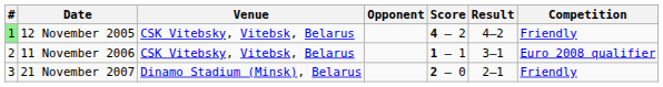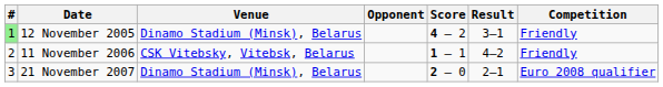 <table class="wikitable" border="1">
 <tr>
 <th>#</th>
 <th>Date</th>
 <th>Venue</th>
 <th>Opponent</th>
 <th>Score</th>
 <th>Result</th>
 <th>Competition</th>
 </tr>
 <tr>
 <td style="background: lightgreen;">1</td>
 <td>12 November 2005</td>
-<td><a href='#'>CSK Vitebsky</a>, <a href='#'>Vitebsk</a>, <a href='#'>Belarus</a></td>
+<td><a href='#'>Dinamo Stadium (Minsk)</a>, <a href='#'>Belarus</a></td>
 <td></td>
 <td align=center><strong>4</strong> – 2</td>
-<td align=center>4–2</td>
+<td align=center>3–1</td>
 <td><a href='#'>Friendly</a></td>
 </tr>
 <tr>
 <td>2</td>
 <td>11 November 2006</td>
 <td><a href='#'>CSK Vitebsky</a>, <a href='#'>Vitebsk</a>, <a href='#'>Belarus</a></td>
 <td></td>
 <td align=center><strong>1</strong> – 1</td>
-<td align=center>3–1</td>
-<td><a href='#'>Euro 2008 qualifier</a></td>
+<td align=center>4–2</td>
+<td><a href='#'>Friendly</a></td>
 </tr>
 <tr>
 <td>3</td>
 <td>21 November 2007</td>
 <td><a href='#'>Dinamo Stadium (Minsk)</a>, <a href='#'>Belarus</a></td>
 <td></td>
 <td align=center><strong>2</strong> – 0</td>
 <td align=center>2–1</td>
-<td><a href='#'>Friendly</a></td>
+<td><a href='#'>Euro 2008 qualifier</a></td>
 </tr>
 </table>
